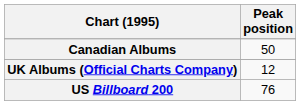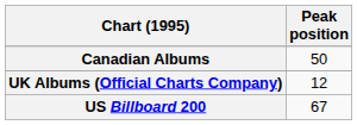 <table class="wikitable sortable plainrowheaders" style="text-align:center;">
 <tr>
 <th>Chart (1995)</th>
 <th>Peak<br>position</th>
 </tr>
 <tr>
 </tr>
 <tr>
 </tr>
 <tr>
 </tr>
 <tr>
 </tr>
 <tr>
 <th scope="row">Canadian Albums</th>
 <td>50</td>
 </tr>
 <tr>
 </tr>
 <tr>
 </tr>
 <tr>
 </tr>
 <tr>
 </tr>
 <tr>
 </tr>
 <tr>
 <th scope="row">UK Albums (<a href='#'>Official Charts Company</a>)</th>
 <td>12</td>
 </tr>
 <tr>
 <th scope="row">US <a href='#'><em>Billboard</em> 200</a></th>
-<td>76</td>
+<td>67</td>
 </tr>
 </table>
